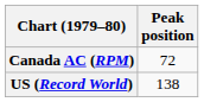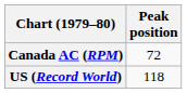 <table class="wikitable sortable plainrowheaders">
 <tr>
 <th scope="col">Chart (1979–80)</th>
 <th scope="col">Peak<br>position</th>
 </tr>
 <tr>
 <th scope="row">Canada <a href='#'>AC</a> (<a href='#'><em>RPM</em></a>)</th>
 <td align="center">72</td>
 </tr>
 <tr>
 <th scope="row">US (<em><a href='#'>Record World</a></em>)</th>
-<td align="center">138</td>
+<td align="center">118</td>
 </tr>
 </table>
